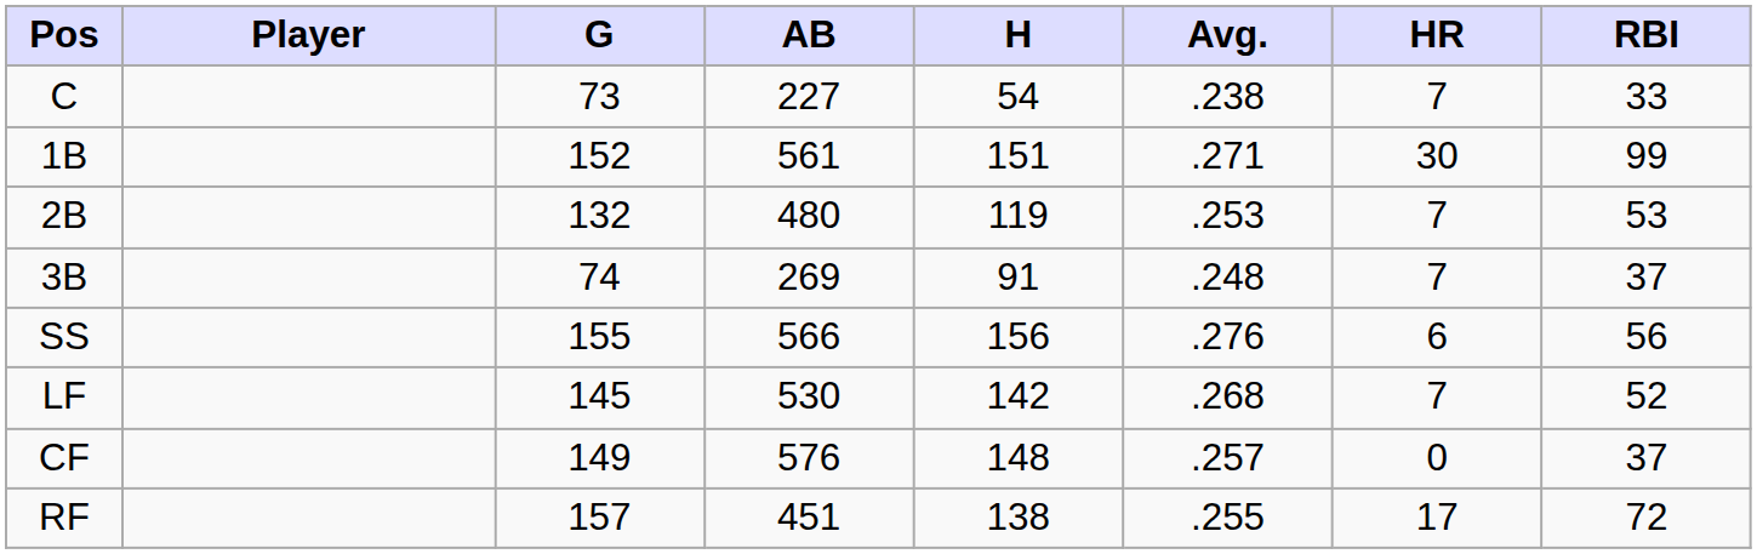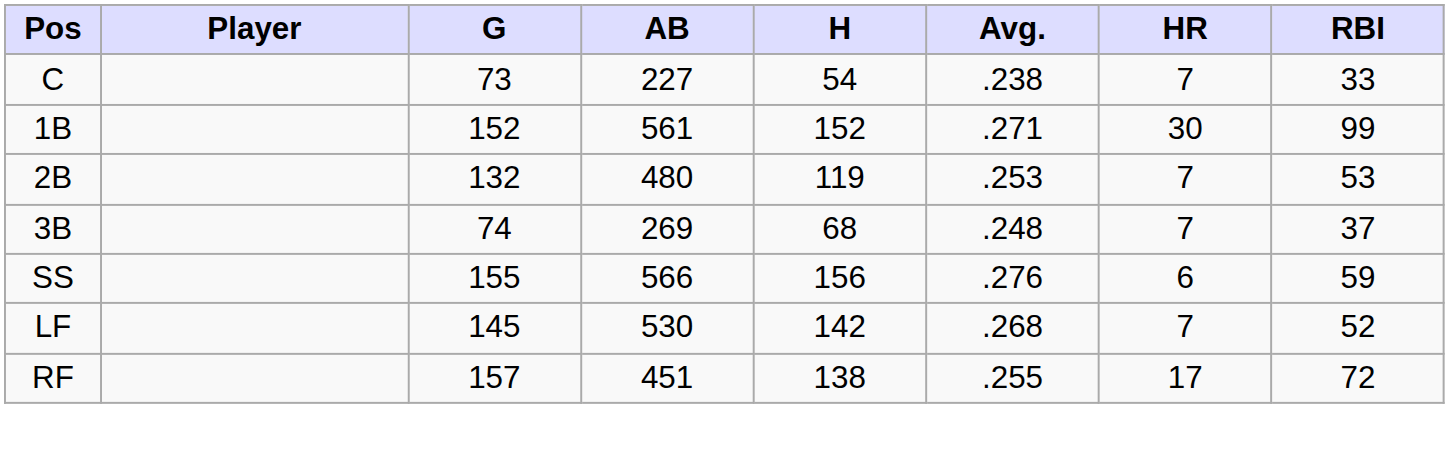 <table class="wikitable sortable">
 <tr>
 <th style="background:#ddf; width:5%;">Pos</th>
 <th style="background:#ddf; width:16%;">Player</th>
 <th style="background:#ddf; width:9%;">G</th>
 <th style="background:#ddf; width:9%;">AB</th>
 <th style="background:#ddf; width:9%;">H</th>
 <th style="background:#ddf; width:9%;">Avg.</th>
 <th style="background:#ddf; width:9%;">HR</th>
 <th style="background:#ddf; width:9%;">RBI</th>
 </tr>
 <tr style="text-align:center;">
 <td>C</td>
 <td></td>
 <td>73</td>
 <td>227</td>
 <td>54</td>
 <td>.238</td>
 <td>7</td>
 <td>33</td>
 </tr>
 <tr style="text-align:center;">
 <td>1B</td>
 <td></td>
 <td>152</td>
 <td>561</td>
-<td>151</td>
+<td>152</td>
 <td>.271</td>
 <td>30</td>
 <td>99</td>
 </tr>
 <tr style="text-align:center;">
 <td>2B</td>
 <td></td>
 <td>132</td>
 <td>480</td>
 <td>119</td>
 <td>.253</td>
 <td>7</td>
 <td>53</td>
 </tr>
 <tr style="text-align:center;">
 <td>3B</td>
 <td></td>
 <td>74</td>
 <td>269</td>
-<td>91</td>
+<td>68</td>
 <td>.248</td>
 <td>7</td>
 <td>37</td>
 </tr>
 <tr style="text-align:center;">
 <td>SS</td>
 <td></td>
 <td>155</td>
 <td>566</td>
 <td>156</td>
 <td>.276</td>
 <td>6</td>
-<td>56</td>
+<td>59</td>
 </tr>
 <tr style="text-align:center;">
 <td>LF</td>
 <td></td>
 <td>145</td>
 <td>530</td>
 <td>142</td>
 <td>.268</td>
 <td>7</td>
 <td>52</td>
 </tr>
 <tr style="text-align:center;">
-<td>CF</td>
-<td></td>
-<td>149</td>
-<td>576</td>
-<td>148</td>
-<td>.257</td>
-<td>0</td>
-<td>37</td>
-</tr>
-<tr style="text-align:center;">
 <td>RF</td>
 <td></td>
 <td>157</td>
 <td>451</td>
 <td>138</td>
 <td>.255</td>
 <td>17</td>
 <td>72</td>
 </tr>
 </table>
